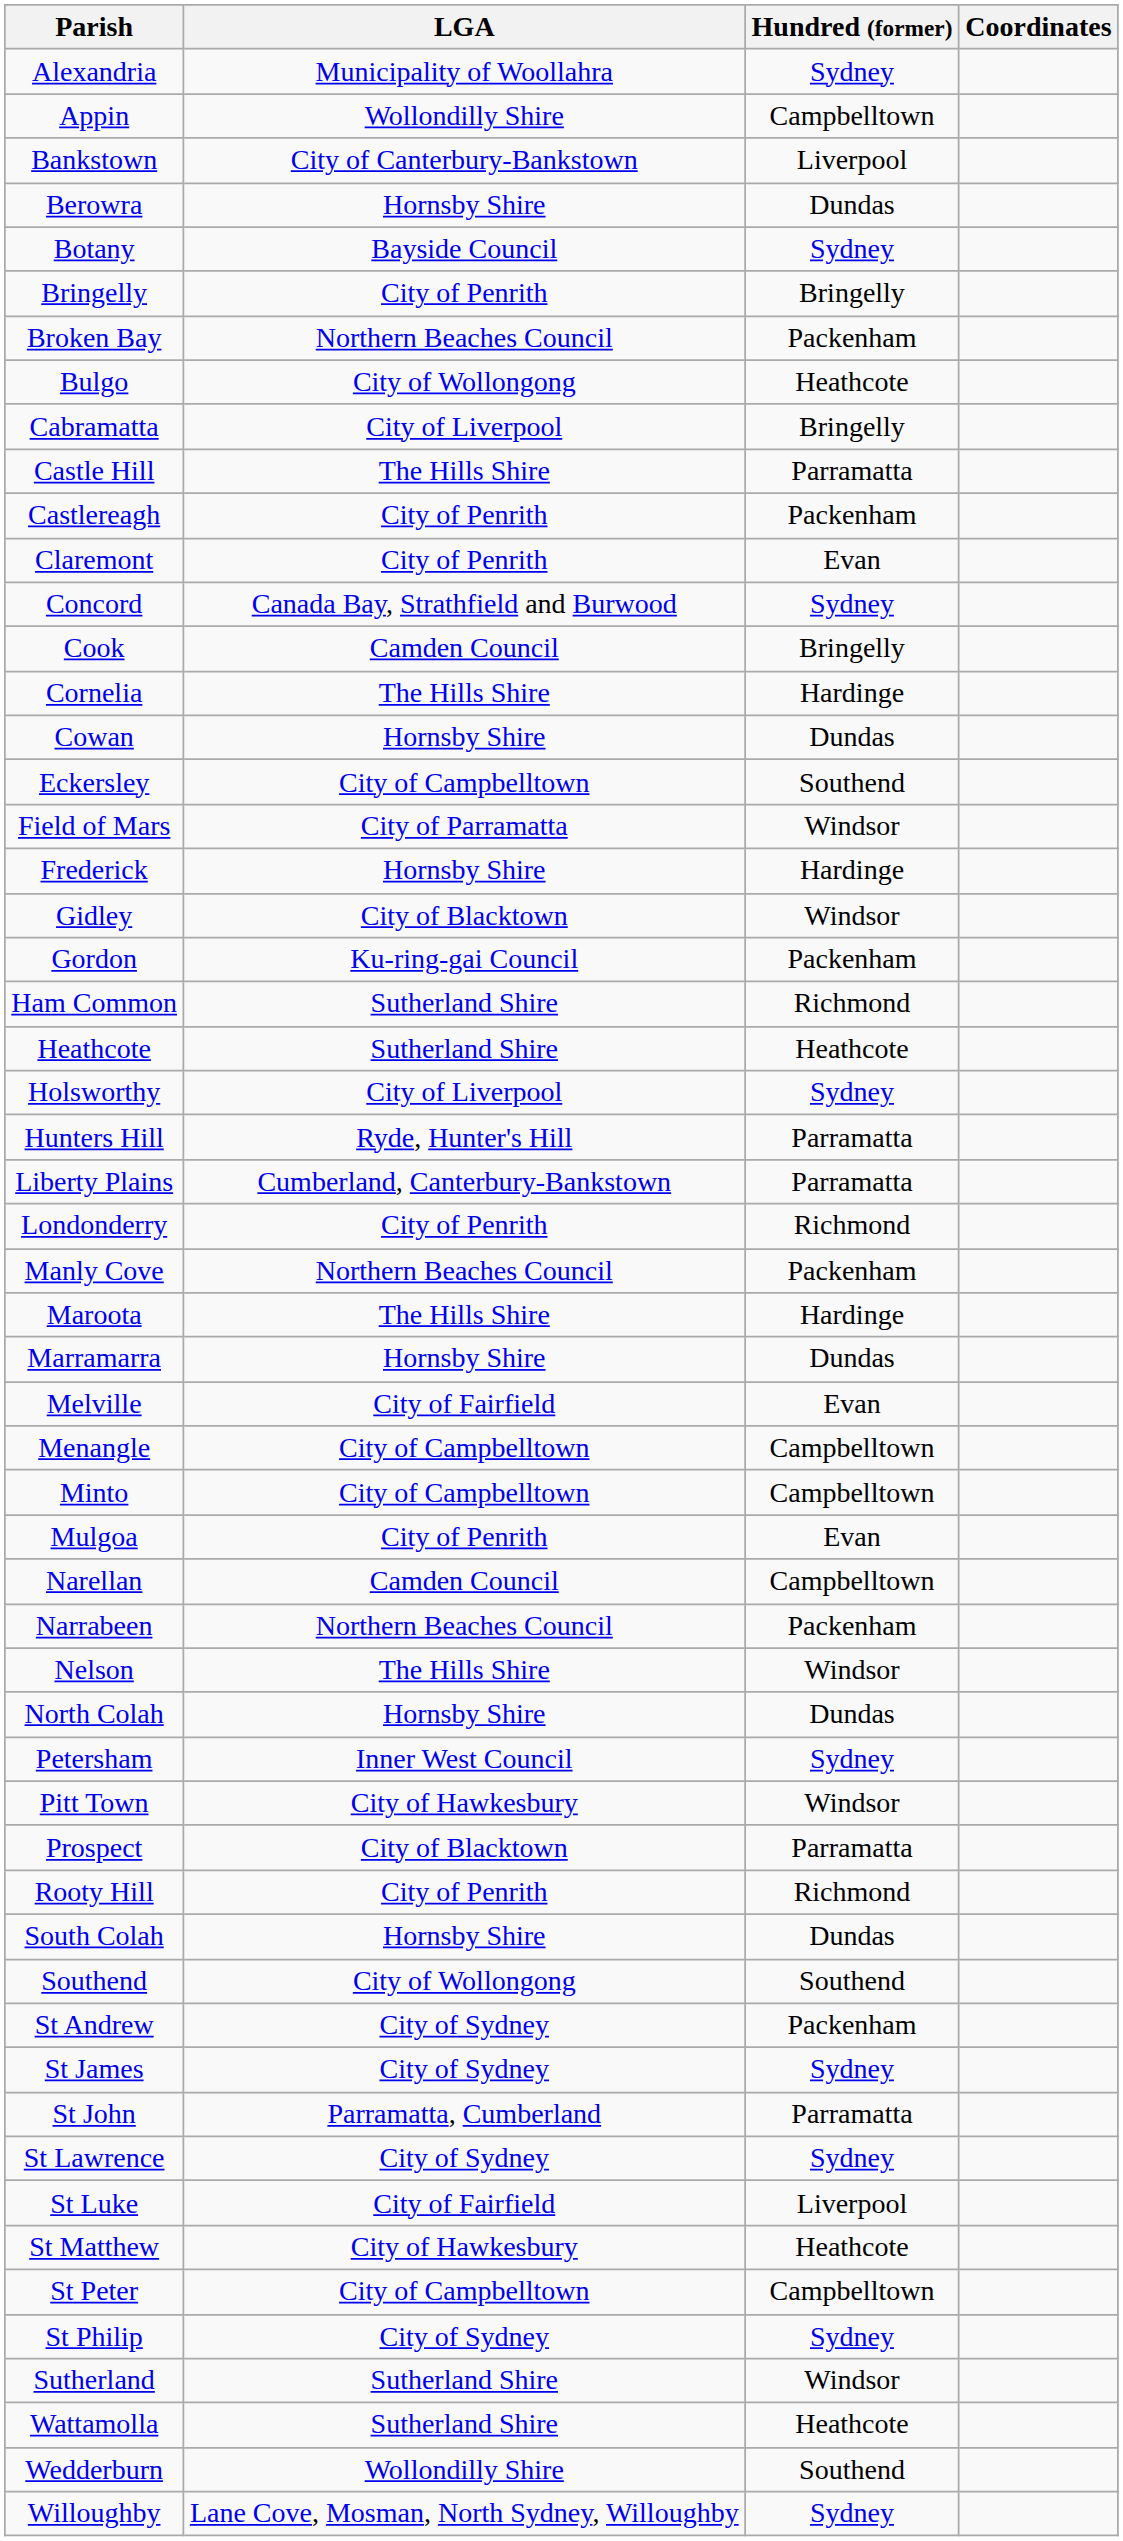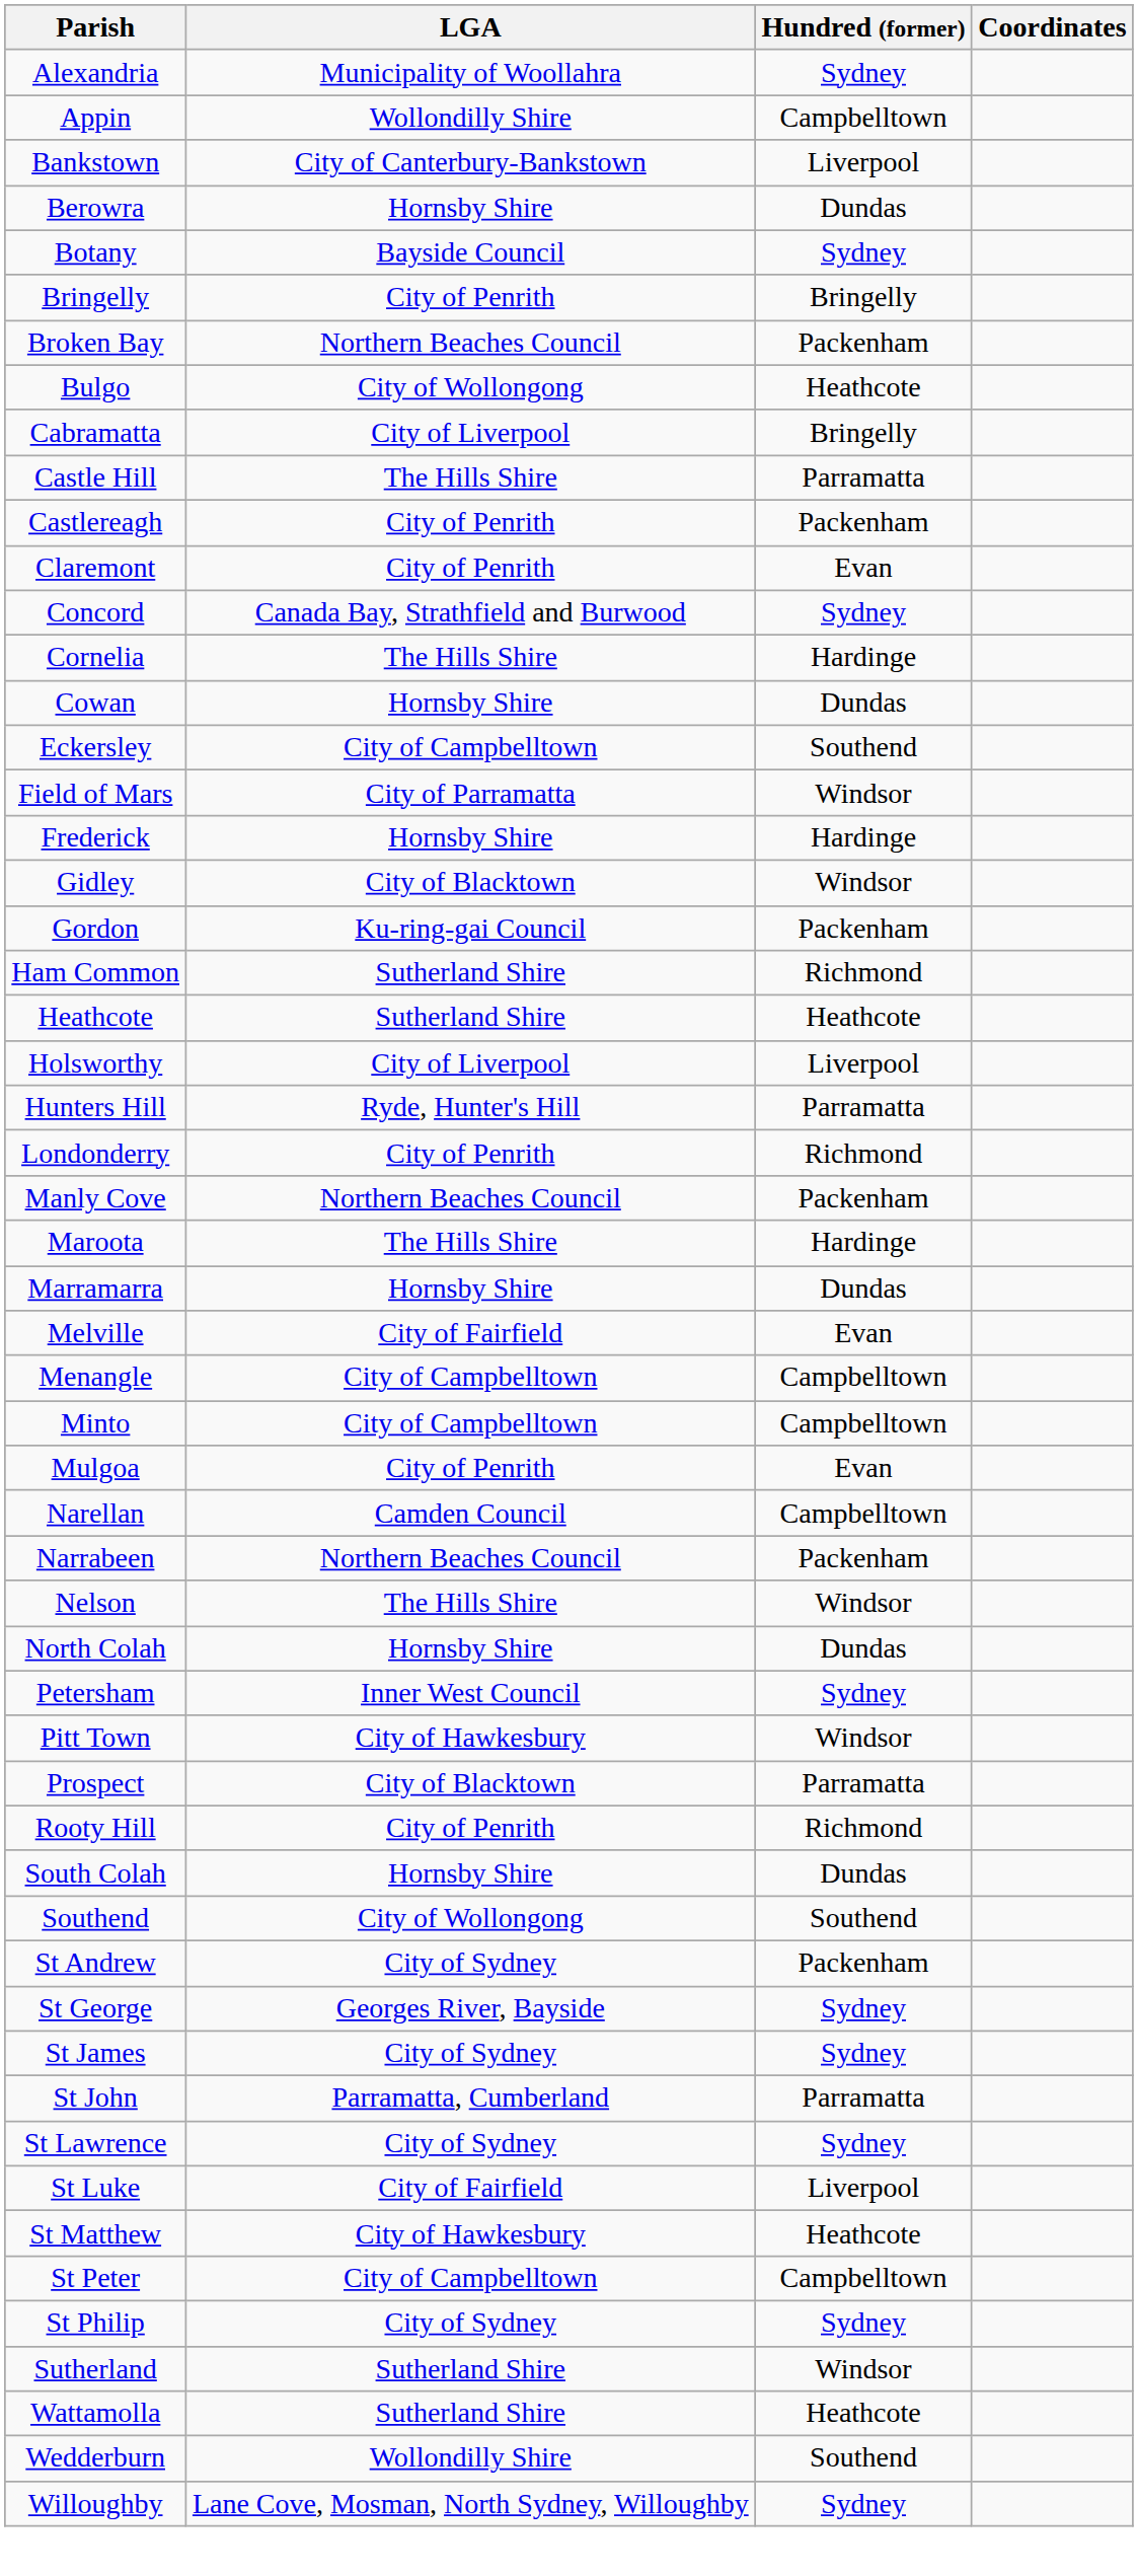 <table class="wikitable" style="text-align:center">
 <tr>
 <th>Parish</th>
 <th>LGA</th>
 <th>Hundred <small>(former)</small></th>
 <th>Coordinates</th>
 </tr>
 <tr>
 <td><a href='#'>Alexandria</a></td>
 <td><a href='#'>Municipality of Woollahra</a></td>
 <td><a href='#'>Sydney</a></td>
 <td></td>
 </tr>
 <tr>
 <td><a href='#'>Appin</a></td>
 <td><a href='#'>Wollondilly Shire</a></td>
 <td>Campbelltown</td>
 <td></td>
 </tr>
 <tr>
 <td><a href='#'>Bankstown</a></td>
 <td><a href='#'>City of Canterbury-Bankstown</a></td>
 <td>Liverpool</td>
 <td></td>
 </tr>
 <tr>
 <td><a href='#'>Berowra</a></td>
 <td><a href='#'>Hornsby Shire</a></td>
 <td>Dundas</td>
 <td></td>
 </tr>
 <tr>
 <td><a href='#'>Botany</a></td>
 <td><a href='#'>Bayside Council</a></td>
 <td><a href='#'>Sydney</a></td>
 <td></td>
 </tr>
 <tr>
 <td><a href='#'>Bringelly</a></td>
 <td><a href='#'>City of Penrith</a></td>
 <td>Bringelly</td>
 <td></td>
 </tr>
 <tr>
 <td><a href='#'>Broken Bay</a></td>
 <td><a href='#'>Northern Beaches Council</a></td>
 <td>Packenham</td>
 <td></td>
 </tr>
 <tr>
 <td><a href='#'>Bulgo</a></td>
 <td><a href='#'>City of Wollongong</a></td>
 <td>Heathcote</td>
 <td></td>
 </tr>
 <tr>
 <td><a href='#'>Cabramatta</a></td>
 <td><a href='#'>City of Liverpool</a></td>
 <td>Bringelly</td>
 <td></td>
 </tr>
 <tr>
 <td><a href='#'>Castle Hill</a></td>
 <td><a href='#'>The Hills Shire</a></td>
 <td>Parramatta</td>
 <td></td>
 </tr>
 <tr>
 <td><a href='#'>Castlereagh</a></td>
 <td><a href='#'>City of Penrith</a></td>
 <td>Packenham</td>
 <td></td>
 </tr>
 <tr>
 <td><a href='#'>Claremont</a></td>
 <td><a href='#'>City of Penrith</a></td>
 <td>Evan</td>
 <td></td>
 </tr>
 <tr>
 <td><a href='#'>Concord</a></td>
 <td><a href='#'>Canada Bay</a>, <a href='#'>Strathfield</a> and <a href='#'>Burwood</a></td>
 <td><a href='#'>Sydney</a></td>
 <td></td>
 </tr>
 <tr>
-<td><a href='#'>Cook</a></td>
-<td><a href='#'>Camden Council</a></td>
-<td>Bringelly</td>
-<td></td>
-</tr>
-<tr>
 <td><a href='#'>Cornelia</a></td>
 <td><a href='#'>The Hills Shire</a></td>
 <td>Hardinge</td>
 <td></td>
 </tr>
 <tr>
 <td><a href='#'>Cowan</a></td>
 <td><a href='#'>Hornsby Shire</a></td>
 <td>Dundas</td>
 <td></td>
 </tr>
 <tr>
 <td><a href='#'>Eckersley</a></td>
 <td><a href='#'>City of Campbelltown</a></td>
 <td>Southend</td>
 <td></td>
 </tr>
 <tr>
 <td><a href='#'>Field of Mars</a></td>
 <td><a href='#'>City of Parramatta</a></td>
 <td>Windsor</td>
 <td></td>
 </tr>
 <tr>
 <td><a href='#'>Frederick</a></td>
 <td><a href='#'>Hornsby Shire</a></td>
 <td>Hardinge</td>
 <td></td>
 </tr>
 <tr>
 <td><a href='#'>Gidley</a></td>
 <td><a href='#'>City of Blacktown</a></td>
 <td>Windsor</td>
 <td></td>
 </tr>
 <tr>
 <td><a href='#'>Gordon</a></td>
 <td><a href='#'>Ku-ring-gai Council</a></td>
 <td>Packenham</td>
 <td></td>
 </tr>
 <tr>
 <td><a href='#'>Ham Common</a></td>
 <td><a href='#'>Sutherland Shire</a></td>
 <td>Richmond</td>
 <td></td>
 </tr>
 <tr>
 <td><a href='#'>Heathcote</a></td>
 <td><a href='#'>Sutherland Shire</a></td>
 <td>Heathcote</td>
 <td></td>
 </tr>
 <tr>
 <td><a href='#'>Holsworthy</a></td>
 <td><a href='#'>City of Liverpool</a></td>
-<td><a href='#'>Sydney</a></td>
+<td>Liverpool</td>
 <td></td>
 </tr>
 <tr>
 <td><a href='#'>Hunters Hill</a></td>
 <td><a href='#'>Ryde</a>, <a href='#'>Hunter's Hill</a></td>
-<td>Parramatta</td>
-<td></td>
-</tr>
-<tr>
-<td><a href='#'>Liberty Plains</a></td>
-<td><a href='#'>Cumberland</a>, <a href='#'>Canterbury-Bankstown</a></td>
 <td>Parramatta</td>
 <td></td>
 </tr>
 <tr>
 <td><a href='#'>Londonderry</a></td>
 <td><a href='#'>City of Penrith</a></td>
 <td>Richmond</td>
 <td></td>
 </tr>
 <tr>
 <td><a href='#'>Manly Cove</a></td>
 <td><a href='#'>Northern Beaches Council</a></td>
 <td>Packenham</td>
 <td></td>
 </tr>
 <tr>
 <td><a href='#'>Maroota</a></td>
 <td><a href='#'>The Hills Shire</a></td>
 <td>Hardinge</td>
 <td></td>
 </tr>
 <tr>
 <td><a href='#'>Marramarra</a></td>
 <td><a href='#'>Hornsby Shire</a></td>
 <td>Dundas</td>
 <td></td>
 </tr>
 <tr>
 <td><a href='#'>Melville</a></td>
 <td><a href='#'>City of Fairfield</a></td>
 <td>Evan</td>
 <td></td>
 </tr>
 <tr>
 <td><a href='#'>Menangle</a></td>
 <td><a href='#'>City of Campbelltown</a></td>
 <td>Campbelltown</td>
 <td></td>
 </tr>
 <tr>
 <td><a href='#'>Minto</a></td>
 <td><a href='#'>City of Campbelltown</a></td>
 <td>Campbelltown</td>
 <td></td>
 </tr>
 <tr>
 <td><a href='#'>Mulgoa</a></td>
 <td><a href='#'>City of Penrith</a></td>
 <td>Evan</td>
 <td></td>
 </tr>
 <tr>
 <td><a href='#'>Narellan</a></td>
 <td><a href='#'>Camden Council</a></td>
 <td>Campbelltown</td>
 <td></td>
 </tr>
 <tr>
 <td><a href='#'>Narrabeen</a></td>
 <td><a href='#'>Northern Beaches Council</a></td>
 <td>Packenham</td>
 <td></td>
 </tr>
 <tr>
 <td><a href='#'>Nelson</a></td>
 <td><a href='#'>The Hills Shire</a></td>
 <td>Windsor</td>
 <td></td>
 </tr>
 <tr>
 <td><a href='#'>North Colah</a></td>
 <td><a href='#'>Hornsby Shire</a></td>
 <td>Dundas</td>
 <td></td>
 </tr>
 <tr>
 <td><a href='#'>Petersham</a></td>
 <td><a href='#'>Inner West Council</a></td>
 <td><a href='#'>Sydney</a></td>
 <td></td>
 </tr>
 <tr>
 <td><a href='#'>Pitt Town</a></td>
 <td><a href='#'>City of Hawkesbury</a></td>
 <td>Windsor</td>
 <td></td>
 </tr>
 <tr>
 <td><a href='#'>Prospect</a></td>
 <td><a href='#'>City of Blacktown</a></td>
 <td>Parramatta</td>
 <td></td>
 </tr>
 <tr>
 <td><a href='#'>Rooty Hill</a></td>
 <td><a href='#'>City of Penrith</a></td>
 <td>Richmond</td>
 <td></td>
 </tr>
 <tr>
 <td><a href='#'>South Colah</a></td>
 <td><a href='#'>Hornsby Shire</a></td>
 <td>Dundas</td>
 <td></td>
 </tr>
 <tr>
 <td><a href='#'>Southend</a></td>
 <td><a href='#'>City of Wollongong</a></td>
 <td>Southend</td>
 <td></td>
 </tr>
 <tr>
 <td><a href='#'>St Andrew</a></td>
 <td><a href='#'>City of Sydney</a></td>
 <td>Packenham</td>
 <td></td>
 </tr>
 <tr>
+<td><a href='#'>St George</a></td>
+<td><a href='#'>Georges River</a>, <a href='#'>Bayside</a></td>
+<td><a href='#'>Sydney</a></td>
+<td></td>
+</tr>
+<tr>
 <td><a href='#'>St James</a></td>
 <td><a href='#'>City of Sydney</a></td>
 <td><a href='#'>Sydney</a></td>
 <td></td>
 </tr>
 <tr>
 <td><a href='#'>St John</a></td>
 <td><a href='#'>Parramatta</a>, <a href='#'>Cumberland</a></td>
 <td>Parramatta</td>
 <td></td>
 </tr>
 <tr>
 <td><a href='#'>St Lawrence</a></td>
 <td><a href='#'>City of Sydney</a></td>
 <td><a href='#'>Sydney</a></td>
 <td></td>
 </tr>
 <tr>
 <td><a href='#'>St Luke</a></td>
 <td><a href='#'>City of Fairfield</a></td>
 <td>Liverpool</td>
 <td></td>
 </tr>
 <tr>
 <td><a href='#'>St Matthew</a></td>
 <td><a href='#'>City of Hawkesbury</a></td>
 <td>Heathcote</td>
 <td></td>
 </tr>
 <tr>
 <td><a href='#'>St Peter</a></td>
 <td><a href='#'>City of Campbelltown</a></td>
 <td>Campbelltown</td>
 <td></td>
 </tr>
 <tr>
 <td><a href='#'>St Philip</a></td>
 <td><a href='#'>City of Sydney</a></td>
 <td><a href='#'>Sydney</a></td>
 <td></td>
 </tr>
 <tr>
 <td><a href='#'>Sutherland</a></td>
 <td><a href='#'>Sutherland Shire</a></td>
 <td>Windsor</td>
 <td></td>
 </tr>
 <tr>
 <td><a href='#'>Wattamolla</a></td>
 <td><a href='#'>Sutherland Shire</a></td>
 <td>Heathcote</td>
 <td></td>
 </tr>
 <tr>
 <td><a href='#'>Wedderburn</a></td>
 <td><a href='#'>Wollondilly Shire</a></td>
 <td>Southend</td>
 <td></td>
 </tr>
 <tr>
 <td><a href='#'>Willoughby</a></td>
 <td><a href='#'>Lane Cove</a>, <a href='#'>Mosman</a>, <a href='#'>North Sydney</a>, <a href='#'>Willoughby</a></td>
 <td><a href='#'>Sydney</a></td>
 <td></td>
 </tr>
 </table>
